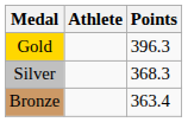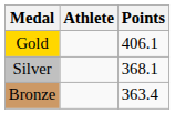 <table class="wikitable">
 <tr>
 <th>Medal</th>
 <th>Athlete</th>
 <th>Points</th>
 </tr>
 <tr>
 <td style="text-align:center;background-color:gold;">Gold</td>
 <td></td>
-<td>396.3</td>
+<td>406.1</td>
 </tr>
 <tr>
 <td style="text-align:center;background-color:silver;">Silver</td>
 <td></td>
-<td>368.3</td>
+<td>368.1</td>
 </tr>
 <tr>
 <td style="text-align:center;background-color:#CC9966;">Bronze</td>
 <td></td>
 <td>363.4</td>
 </tr>
 </table>
